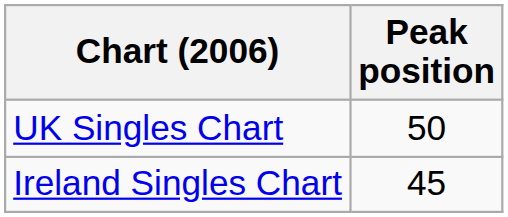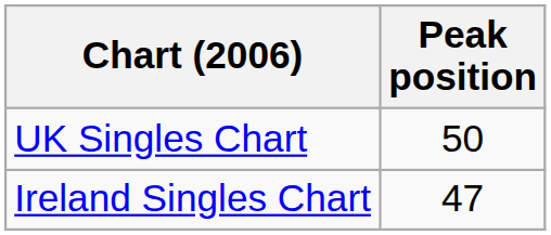 <table class="wikitable">
 <tr>
 <th>Chart (2006)</th>
 <th>Peak<br>position</th>
 </tr>
 <tr>
 <td><a href='#'>UK Singles Chart</a></td>
 <td align="center">50</td>
 </tr>
 <tr>
 <td><a href='#'>Ireland Singles Chart</a></td>
-<td align="center">45</td>
+<td align="center">47</td>
 </tr>
 </table>
